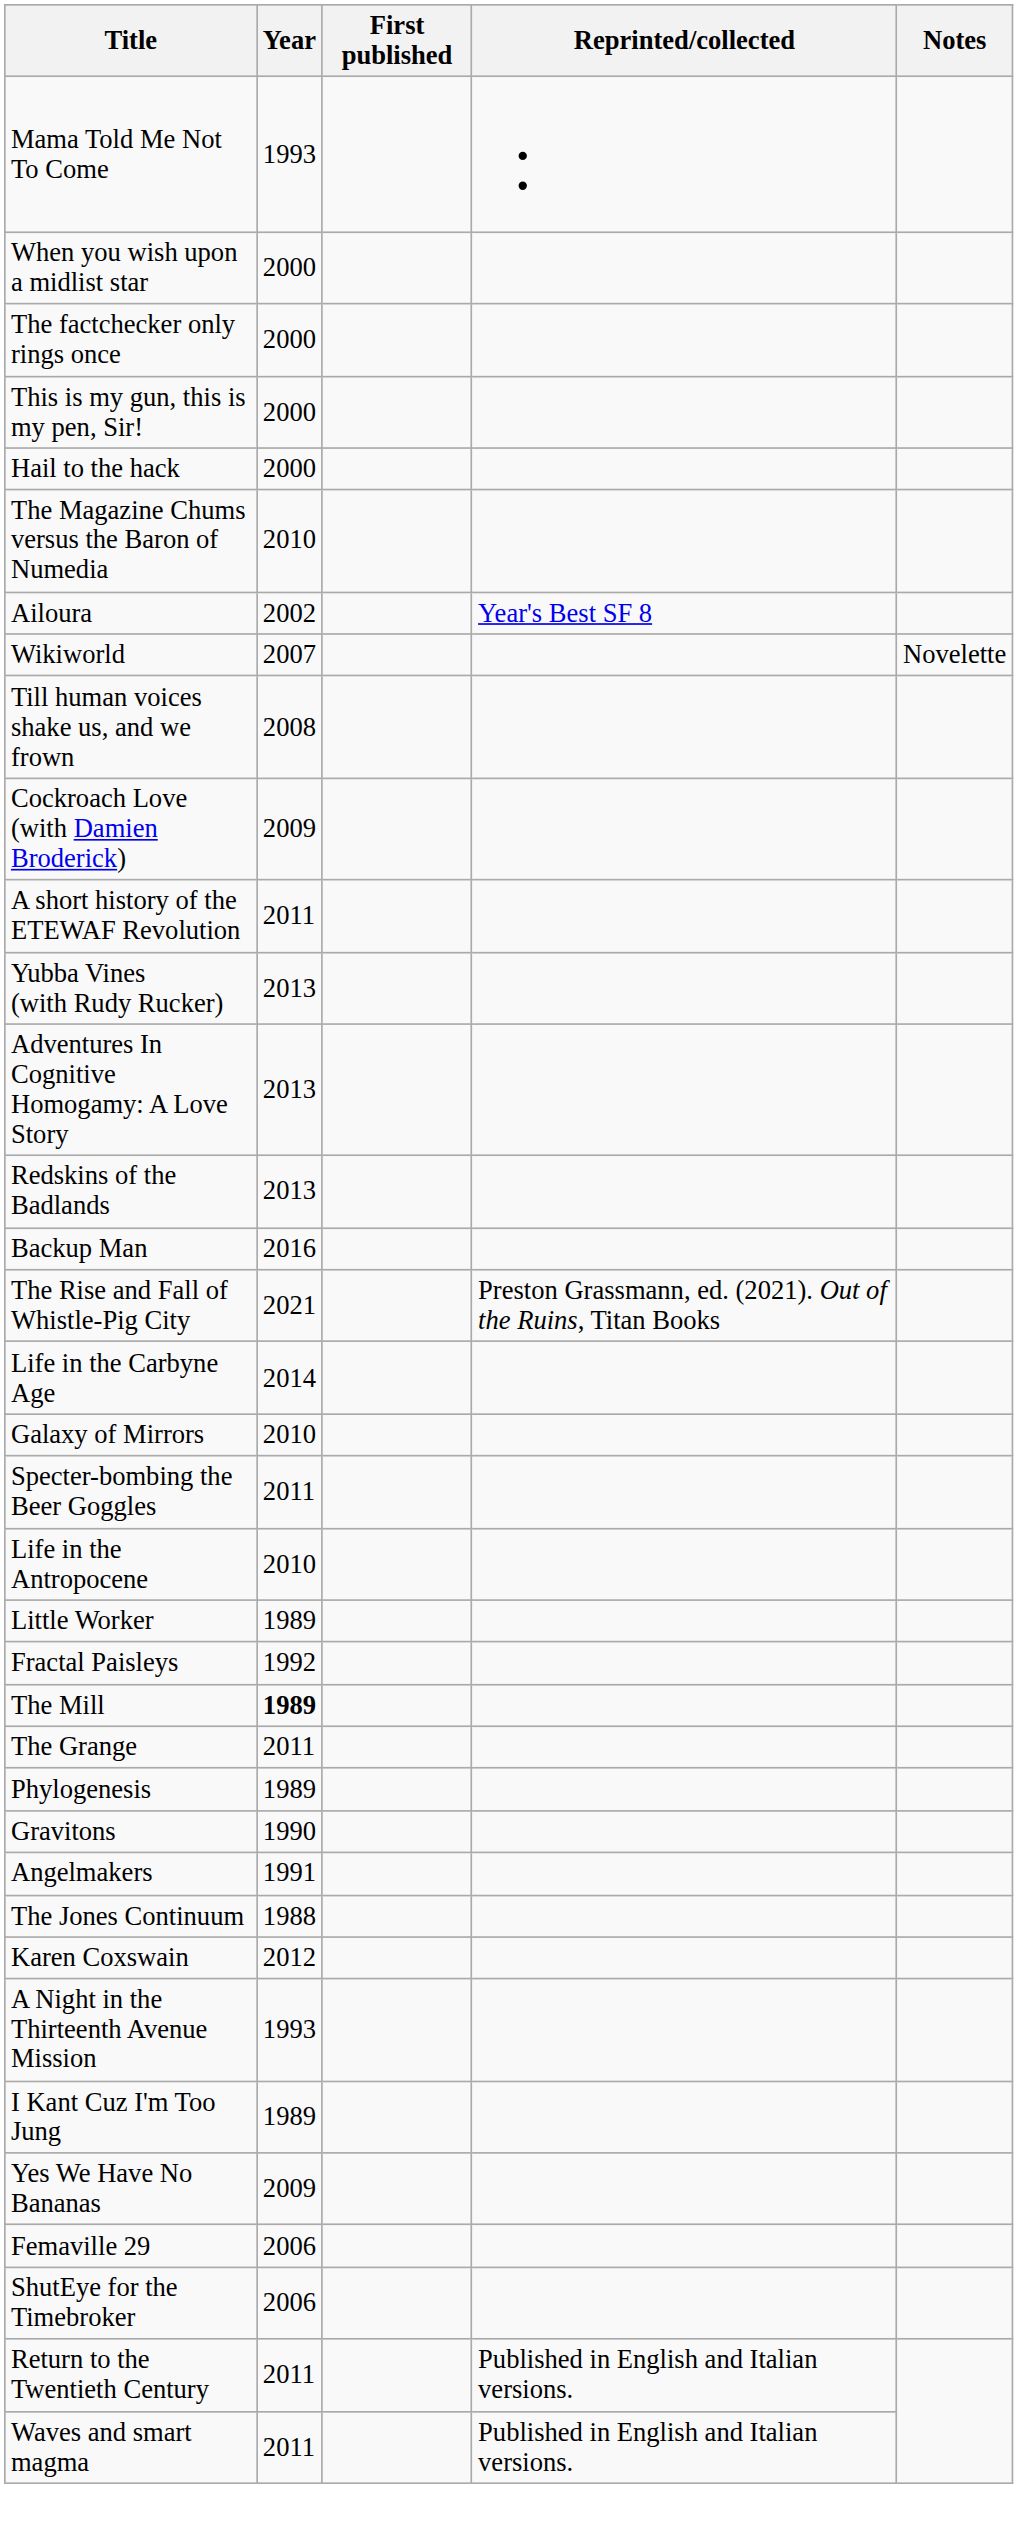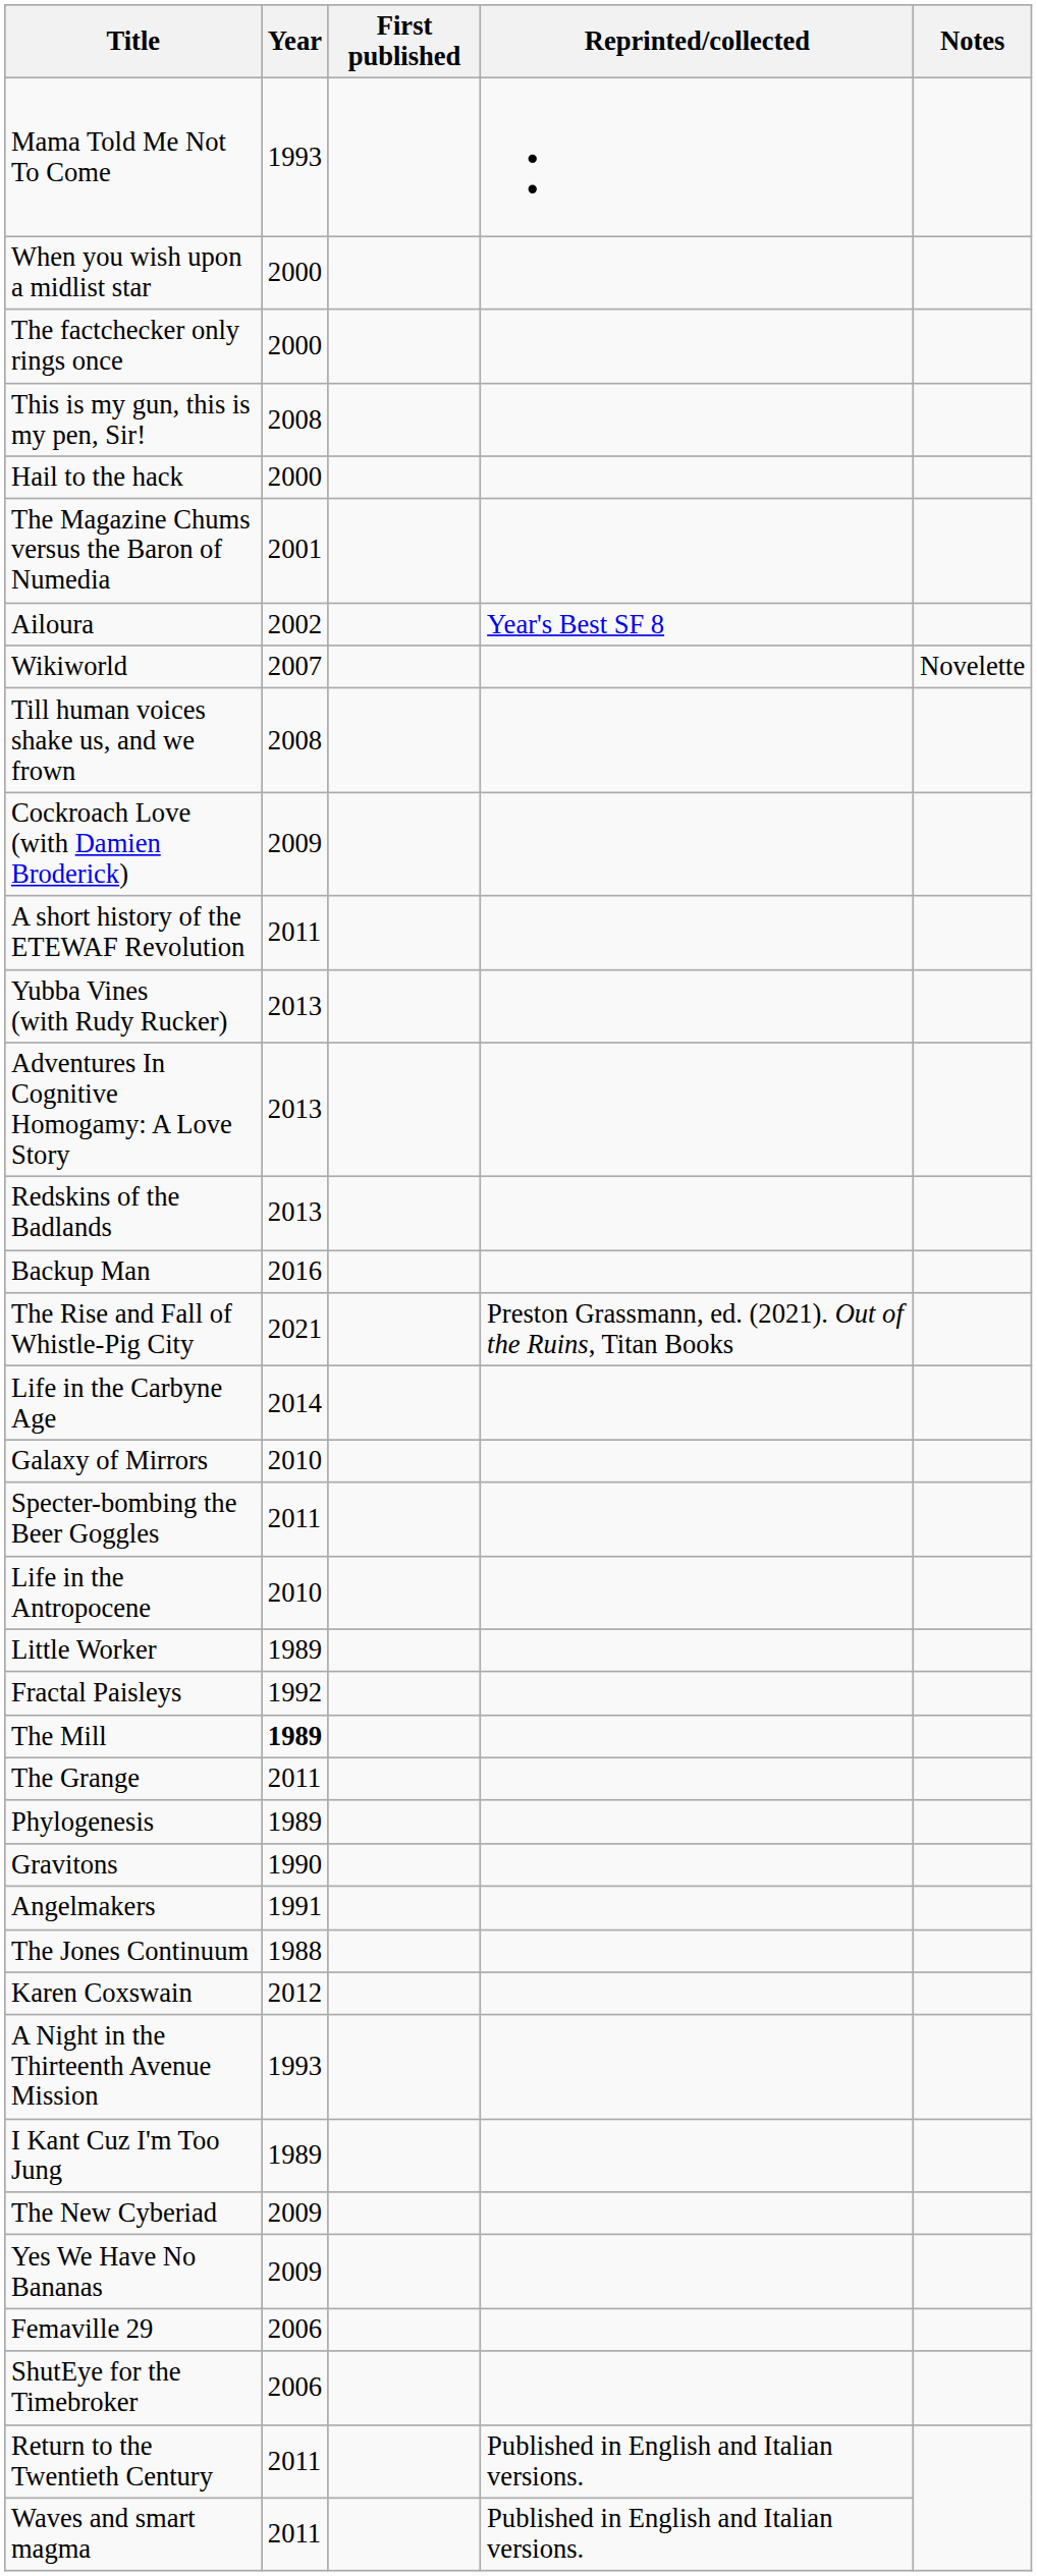 <table class='wikitable sortable'>
 <tr>
 <th width=25%>Title</th>
 <th>Year</th>
 <th>First published</th>
 <th>Reprinted/collected</th>
 <th>Notes</th>
 </tr>
 <tr>
 <td>Mama Told Me Not To Come</td>
 <td>1993</td>
 <td></td>
 <td><br><ul><li></li><li></li></ul></td>
 <td></td>
 </tr>
 <tr>
 <td>When you wish upon a midlist star</td>
 <td>2000</td>
 <td></td>
 <td></td>
 </tr>
 <tr>
 <td>The factchecker only rings once</td>
 <td>2000</td>
 <td></td>
 <td></td>
 <td></td>
 </tr>
 <tr>
 <td>This is my gun, this is my pen, Sir!</td>
-<td>2000</td>
+<td>2008</td>
 <td></td>
 <td></td>
 <td></td>
 </tr>
 <tr>
 <td>Hail to the hack</td>
 <td>2000</td>
 <td></td>
 <td></td>
 <td></td>
 </tr>
 <tr>
 <td>The Magazine Chums versus the Baron of Numedia</td>
-<td>2010</td>
+<td>2001</td>
 <td></td>
 <td></td>
 <td></td>
 </tr>
 <tr>
 <td>Ailoura</td>
 <td>2002</td>
 <td></td>
 <td><a href='#'>Year's Best SF 8</a></td>
 <td></td>
 </tr>
 <tr>
 <td>Wikiworld</td>
 <td>2007</td>
 <td></td>
 <td></td>
 <td>Novelette</td>
 </tr>
 <tr>
 <td>Till human voices shake us, and we frown</td>
 <td>2008</td>
 <td></td>
 <td></td>
 <td></td>
 </tr>
 <tr>
 <td>Cockroach Love<br>(with <a href='#'>Damien Broderick</a>)</td>
 <td>2009</td>
 <td></td>
 <td></td>
 <td></td>
 </tr>
 <tr>
 <td data-sort-value="short history of the ETEWAF Revolution">A short history of the ETEWAF Revolution</td>
 <td>2011</td>
 <td></td>
 <td></td>
 <td></td>
 </tr>
 <tr>
 <td>Yubba Vines<br>(with Rudy Rucker)</td>
 <td>2013</td>
 <td></td>
 <td></td>
 <td></td>
 </tr>
 <tr>
 <td>Adventures In Cognitive Homogamy: A Love Story</td>
 <td>2013</td>
 <td></td>
 <td></td>
 <td></td>
 </tr>
 <tr>
 <td>Redskins of the Badlands</td>
 <td>2013</td>
 <td></td>
 <td></td>
 <td></td>
 </tr>
 <tr>
 <td>Backup Man</td>
 <td>2016</td>
 <td></td>
 <td></td>
 <td></td>
 </tr>
 <tr>
 <td>The Rise and Fall of Whistle-Pig City</td>
 <td>2021</td>
 <td></td>
 <td>Preston Grassmann, ed. (2021). <em>Out of the Ruins</em>, Titan Books </td>
 <td></td>
 </tr>
 <tr>
 <td>Life in the Carbyne Age</td>
 <td>2014</td>
 <td></td>
 <td></td>
 <td></td>
 </tr>
 <tr>
 <td>Galaxy of Mirrors</td>
 <td>2010</td>
 <td></td>
 <td></td>
 <td></td>
 </tr>
 <tr>
 <td>Specter-bombing the Beer Goggles</td>
 <td>2011</td>
 <td></td>
 <td></td>
 <td></td>
 </tr>
 <tr>
 <td>Life in the Antropocene</td>
 <td>2010</td>
 <td></td>
 <td></td>
 <td></td>
 </tr>
 <tr>
 <td>Little Worker</td>
 <td>1989</td>
 <td></td>
 <td></td>
 <td></td>
 </tr>
 <tr>
 <td>Fractal Paisleys</td>
 <td>1992</td>
 <td></td>
 <td></td>
 <td></td>
 </tr>
 <tr>
 <td>The Mill</td>
 <td><strong>1989</strong></td>
 <td></td>
 <td></td>
 <td></td>
 </tr>
 <tr>
 <td>The Grange</td>
 <td>2011</td>
 <td></td>
 <td></td>
 <td></td>
 </tr>
 <tr>
 <td>Phylogenesis</td>
 <td>1989</td>
 <td></td>
 <td></td>
 <td></td>
 </tr>
 <tr>
 <td>Gravitons</td>
 <td>1990</td>
 <td></td>
 <td></td>
 <td></td>
 </tr>
 <tr>
 <td>Angelmakers</td>
 <td>1991</td>
 <td></td>
 <td></td>
 <td></td>
 </tr>
 <tr>
 <td>The Jones Continuum</td>
 <td>1988</td>
 <td></td>
 <td></td>
 <td></td>
 </tr>
 <tr>
 <td>Karen Coxswain</td>
 <td>2012</td>
 <td></td>
 <td></td>
 <td></td>
 </tr>
 <tr>
 <td>A Night in the Thirteenth Avenue Mission</td>
 <td>1993</td>
 <td></td>
 <td></td>
 <td></td>
 </tr>
 <tr>
 <td>I Kant Cuz I'm Too Jung</td>
 <td>1989</td>
 <td></td>
 <td></td>
 <td></td>
 </tr>
 <tr>
+<td>The New Cyberiad</td>
+<td>2009</td>
+<td></td>
+<td></td>
+<td></td>
+</tr>
+<tr>
 <td>Yes We Have No Bananas</td>
 <td>2009</td>
 <td></td>
 <td></td>
 <td></td>
 </tr>
 <tr>
 <td>Femaville 29</td>
 <td>2006</td>
 <td></td>
 <td></td>
 <td></td>
 </tr>
 <tr>
 <td>ShutEye for the Timebroker</td>
 <td>2006</td>
 <td></td>
 <td></td>
 <td></td>
 </tr>
 <tr>
 <td>Return to the Twentieth Century</td>
 <td>2011</td>
 <td></td>
 <td>Published in English and Italian versions.</td>
 </tr>
 <tr>
 <td>Waves and smart magma</td>
 <td>2011</td>
 <td></td>
 <td>Published in English and Italian versions.</td>
 </tr>
 </table>
